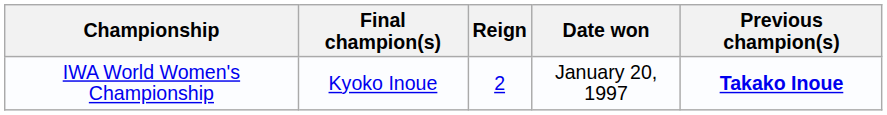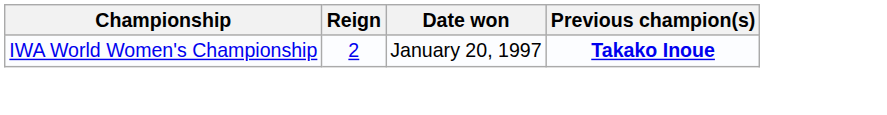 <table class="wikitable" style="text-align:center; background:#fcfdff; font-size:85%;">
 <tr>
 <th>Championship</th>
-<th>Final champion(s)</th>
 <th>Reign</th>
 <th>Date won</th>
 <th>Previous champion(s)</th>
 </tr>
 <tr>
 <td><a href='#'>IWA World Women's Championship</a></td>
-<td><a href='#'>Kyoko Inoue</a></td>
 <td><a href='#'>2</a></td>
 <td>January 20, 1997</td>
 <td><strong><a href='#'>Takako Inoue</a></strong></td>
 </tr>
 </table>
